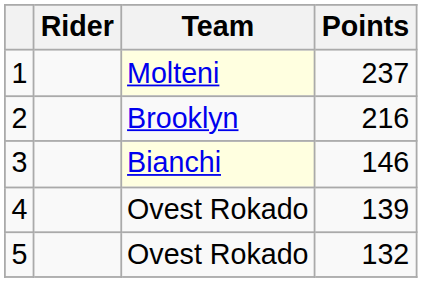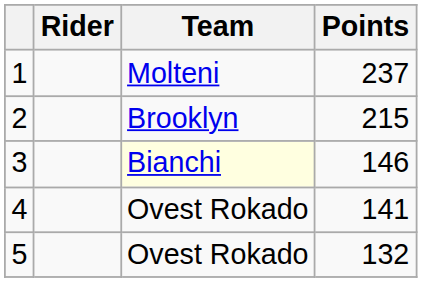 <table class="wikitable">
 <tr>
 <th></th>
 <th>Rider</th>
 <th>Team</th>
 <th>Points</th>
 </tr>
 <tr>
 <td>1</td>
 <td>  </td>
-<td style="background: lightyellow;"><a href='#'>Molteni</a></td>
+<td><a href='#'>Molteni</a></td>
 <td align=right>237</td>
 </tr>
 <tr>
 <td>2</td>
 <td></td>
 <td><a href='#'>Brooklyn</a></td>
-<td align=right>216</td>
+<td align=right>215</td>
 </tr>
 <tr>
 <td>3</td>
 <td></td>
 <td style="background: lightyellow;"><a href='#'>Bianchi</a></td>
 <td align=right>146</td>
 </tr>
 <tr>
 <td>4</td>
 <td></td>
 <td>Ovest Rokado</td>
-<td align=right>139</td>
+<td align=right>141</td>
 </tr>
 <tr>
 <td>5</td>
 <td></td>
 <td>Ovest Rokado</td>
 <td align=right>132</td>
 </tr>
 </table>
